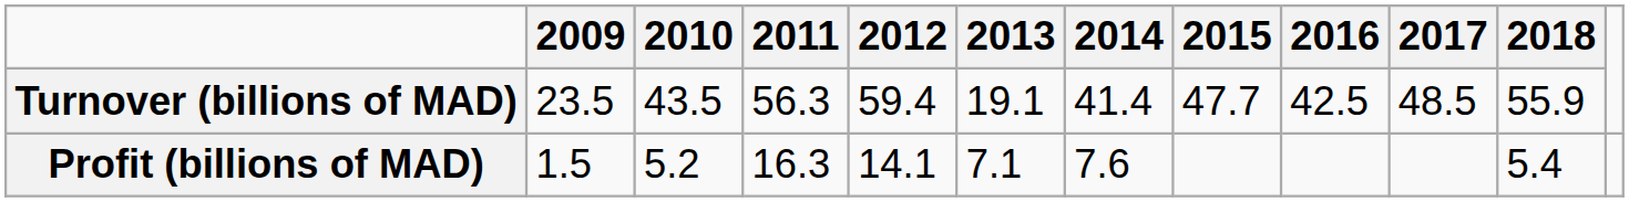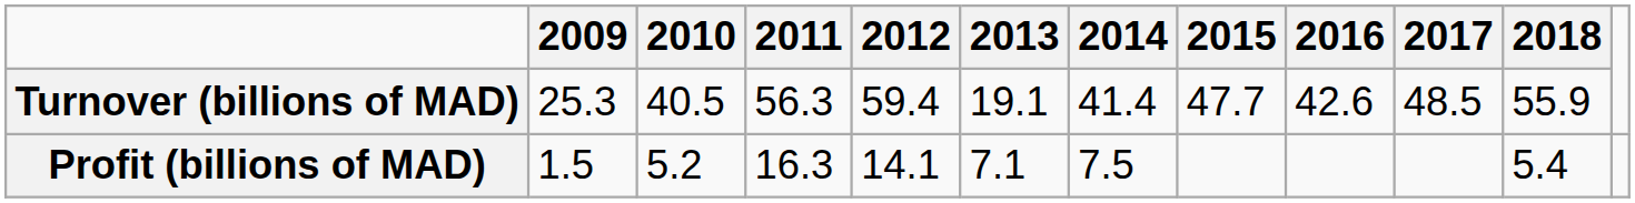 <table class="wikitable">
 <tr>
 <td></td>
 <th scope="col">2009</th>
 <th scope="col">2010</th>
 <th scope="col">2011</th>
 <th scope="col">2012</th>
 <th scope="col">2013</th>
 <th scope="col">2014</th>
 <th scope="col">2015</th>
 <th scope="col">2016</th>
 <th scope="col">2017</th>
 <th scope="col">2018</th>
 </tr>
 <tr>
 <th scope="row">Turnover (billions of MAD)</th>
-<td>23.5</td>
-<td>43.5</td>
+<td>25.3</td>
+<td>40.5</td>
 <td>56.3</td>
 <td>59.4</td>
 <td>19.1</td>
 <td>41.4</td>
 <td>47.7</td>
-<td>42.5</td>
+<td>42.6</td>
 <td>48.5</td>
 <td>55.9</td>
 </tr>
 <tr>
 <th scope="row">Profit (billions of MAD)</th>
 <td>1.5</td>
 <td>5.2</td>
 <td>16.3</td>
 <td>14.1</td>
 <td>7.1</td>
-<td>7.6</td>
+<td>7.5</td>
 <td></td>
 <td></td>
 <td></td>
 <td>5.4</td>
 <td></td>
 </tr>
 </table>
